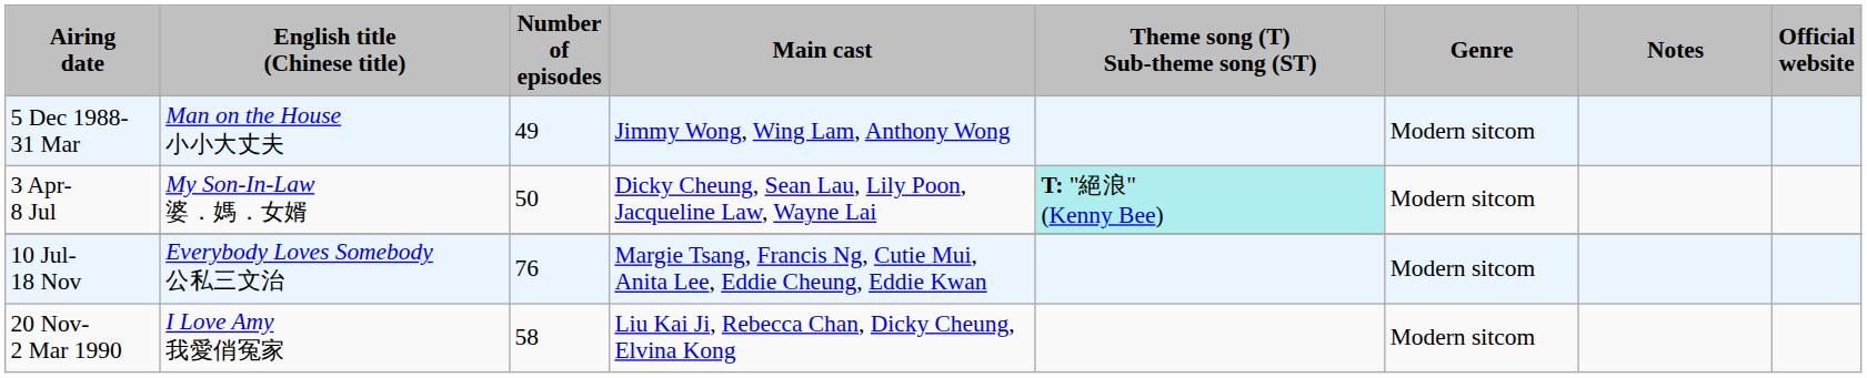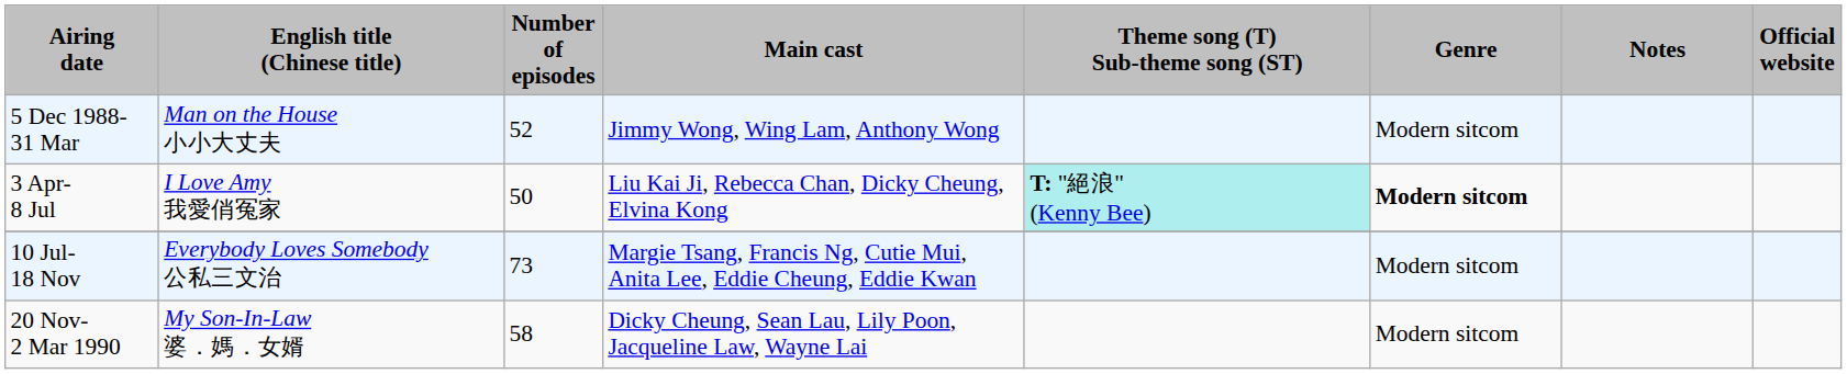 <table class="wikitable">
 <tr>
 <th style="width:8%; text-align:center; background:silver;">Airing<br>date</th>
 <th style="width:18%; text-align:center; background:silver;">English title <br> (Chinese title)</th>
 <th style="width:5%; text-align:center; background:silver;">Number of episodes</th>
 <th style="width:22%; text-align:center; background:silver;">Main cast</th>
 <th style="width:18%; text-align:center; background:silver;">Theme song (T) <br>Sub-theme song (ST)</th>
 <th style="width:10%; text-align:center; background:silver;">Genre</th>
 <th style="width:10%; text-align:center; background:silver;">Notes</th>
 <th style="width:1%; text-align:center; background:silver;">Official website</th>
 </tr>
 <tr style="background:#ebf5ff;">
 <td>5 Dec 1988- <br> 31 Mar</td>
 <td><em><a href='#'>Man on the House</a></em><br> 小小大丈夫</td>
-<td>49</td>
+<td>52</td>
 <td><a href='#'>Jimmy Wong</a>, <a href='#'>Wing Lam</a>, <a href='#'>Anthony Wong</a></td>
 <td></td>
 <td>Modern sitcom</td>
 <td></td>
 <td></td>
 </tr>
 <tr>
 <td>3 Apr-<br>8 Jul</td>
-<td><em><a href='#'>My Son-In-Law</a></em><br> 婆．媽．女婿</td>
+<td><em><a href='#'>I Love Amy</a></em> <br> 我愛俏冤家</td>
 <td>50</td>
-<td><a href='#'>Dicky Cheung</a>, <a href='#'>Sean Lau</a>, <a href='#'>Lily Poon</a>, <a href='#'>Jacqueline Law</a>, <a href='#'>Wayne Lai</a></td>
+<td><a href='#'>Liu Kai Ji</a>, <a href='#'>Rebecca Chan</a>, <a href='#'>Dicky Cheung</a>, <a href='#'>Elvina Kong</a></td>
 <td style="background: paleturquoise;"><strong>T:</strong> "絕浪" <br> (<a href='#'>Kenny Bee</a>)</td>
-<td>Modern sitcom</td>
+<td><strong>Modern sitcom</strong></td>
 <td></td>
 <td></td>
 </tr>
 <tr>
 </tr>
 <tr style="background:#ebf5ff;">
 <td>10 Jul-<br>18 Nov</td>
 <td><em><a href='#'>Everybody Loves Somebody</a></em> <br> 公私三文治</td>
-<td>76</td>
+<td>73</td>
 <td><a href='#'>Margie Tsang</a>, <a href='#'>Francis Ng</a>, <a href='#'>Cutie Mui</a>, <a href='#'>Anita Lee</a>, <a href='#'>Eddie Cheung</a>, <a href='#'>Eddie Kwan</a></td>
 <td></td>
 <td>Modern sitcom</td>
 <td></td>
 <td></td>
 </tr>
 <tr>
 <td>20 Nov-<br>2 Mar 1990</td>
-<td><em><a href='#'>I Love Amy</a></em> <br> 我愛俏冤家</td>
+<td><em><a href='#'>My Son-In-Law</a></em><br> 婆．媽．女婿</td>
 <td>58</td>
-<td><a href='#'>Liu Kai Ji</a>, <a href='#'>Rebecca Chan</a>, <a href='#'>Dicky Cheung</a>, <a href='#'>Elvina Kong</a></td>
+<td><a href='#'>Dicky Cheung</a>, <a href='#'>Sean Lau</a>, <a href='#'>Lily Poon</a>, <a href='#'>Jacqueline Law</a>, <a href='#'>Wayne Lai</a></td>
 <td></td>
 <td>Modern sitcom</td>
 <td></td>
 <td></td>
 </tr>
 </table>
